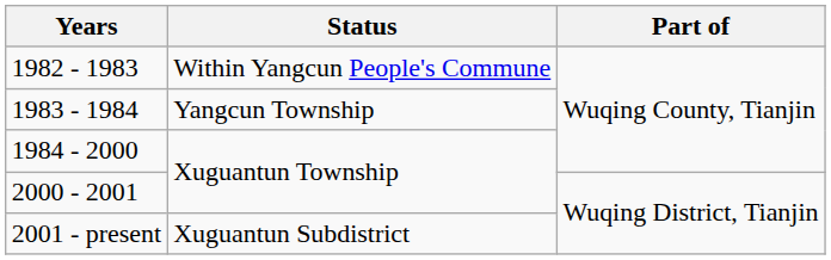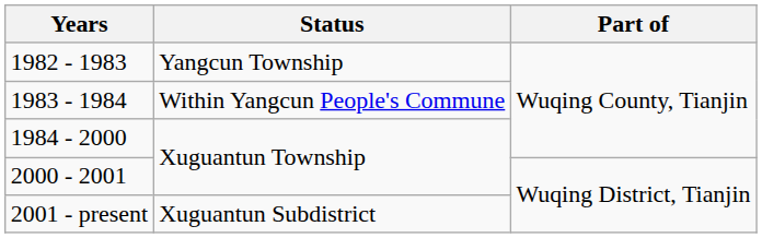 <table class="wikitable">
 <tr>
 <th>Years</th>
 <th>Status</th>
 <th>Part of</th>
 </tr>
 <tr>
 <td>1982 - 1983</td>
-<td>Within Yangcun <a href='#'>People's Commune</a></td>
+<td>Yangcun Township</td>
 <td rowspan="3">Wuqing County, Tianjin</td>
 </tr>
 <tr>
 <td>1983 - 1984</td>
-<td>Yangcun Township</td>
+<td>Within Yangcun <a href='#'>People's Commune</a></td>
 </tr>
 <tr>
 <td>1984 - 2000</td>
 <td rowspan="2">Xuguantun Township</td>
 </tr>
 <tr>
 <td>2000 - 2001</td>
 <td rowspan="2">Wuqing District, Tianjin</td>
 </tr>
 <tr>
 <td>2001 - present</td>
 <td>Xuguantun Subdistrict</td>
 </tr>
 </table>
